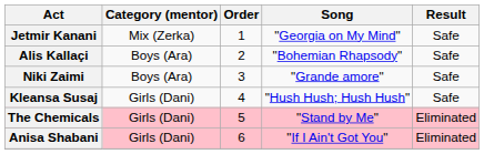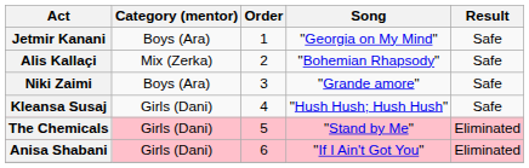 <table class="wikitable plainrowheaders" style="text-align:center;">
 <tr>
 <th scope="col">Act</th>
 <th scope="col">Category (mentor)</th>
 <th scope="col">Order</th>
 <th scope="col">Song</th>
 <th scope="col">Result</th>
 </tr>
 <tr>
 <th scope="row">Jetmir Kanani</th>
-<td>Mix (Zerka)</td>
+<td>Boys (Ara)</td>
 <td>1</td>
 <td>"<a href='#'>Georgia on My Mind</a>"</td>
 <td>Safe</td>
 </tr>
 <tr>
 <th scope="row">Alis Kallaçi</th>
-<td>Boys (Ara)</td>
+<td>Mix (Zerka)</td>
 <td>2</td>
 <td>"<a href='#'>Bohemian Rhapsody</a>"</td>
 <td>Safe</td>
 </tr>
 <tr>
 <th scope="row">Niki Zaimi</th>
 <td>Boys (Ara)</td>
 <td>3</td>
 <td>"<a href='#'>Grande amore</a>"</td>
 <td>Safe</td>
 </tr>
 <tr>
 <th scope="row">Kleansa Susaj</th>
 <td>Girls (Dani)</td>
 <td>4</td>
 <td>"<a href='#'>Hush Hush; Hush Hush</a>"</td>
 <td>Safe</td>
 </tr>
 <tr style="background:pink;">
 <th scope="row">The Chemicals</th>
 <td>Girls (Dani)</td>
 <td>5</td>
 <td>"<a href='#'>Stand by Me</a>"</td>
 <td>Eliminated</td>
 </tr>
 <tr style="background:pink;">
 <th scope="row">Anisa Shabani</th>
 <td>Girls (Dani)</td>
 <td>6</td>
 <td>"<a href='#'>If I Ain't Got You</a>"</td>
 <td>Eliminated</td>
 </tr>
 <tr>
 </tr>
 </table>
